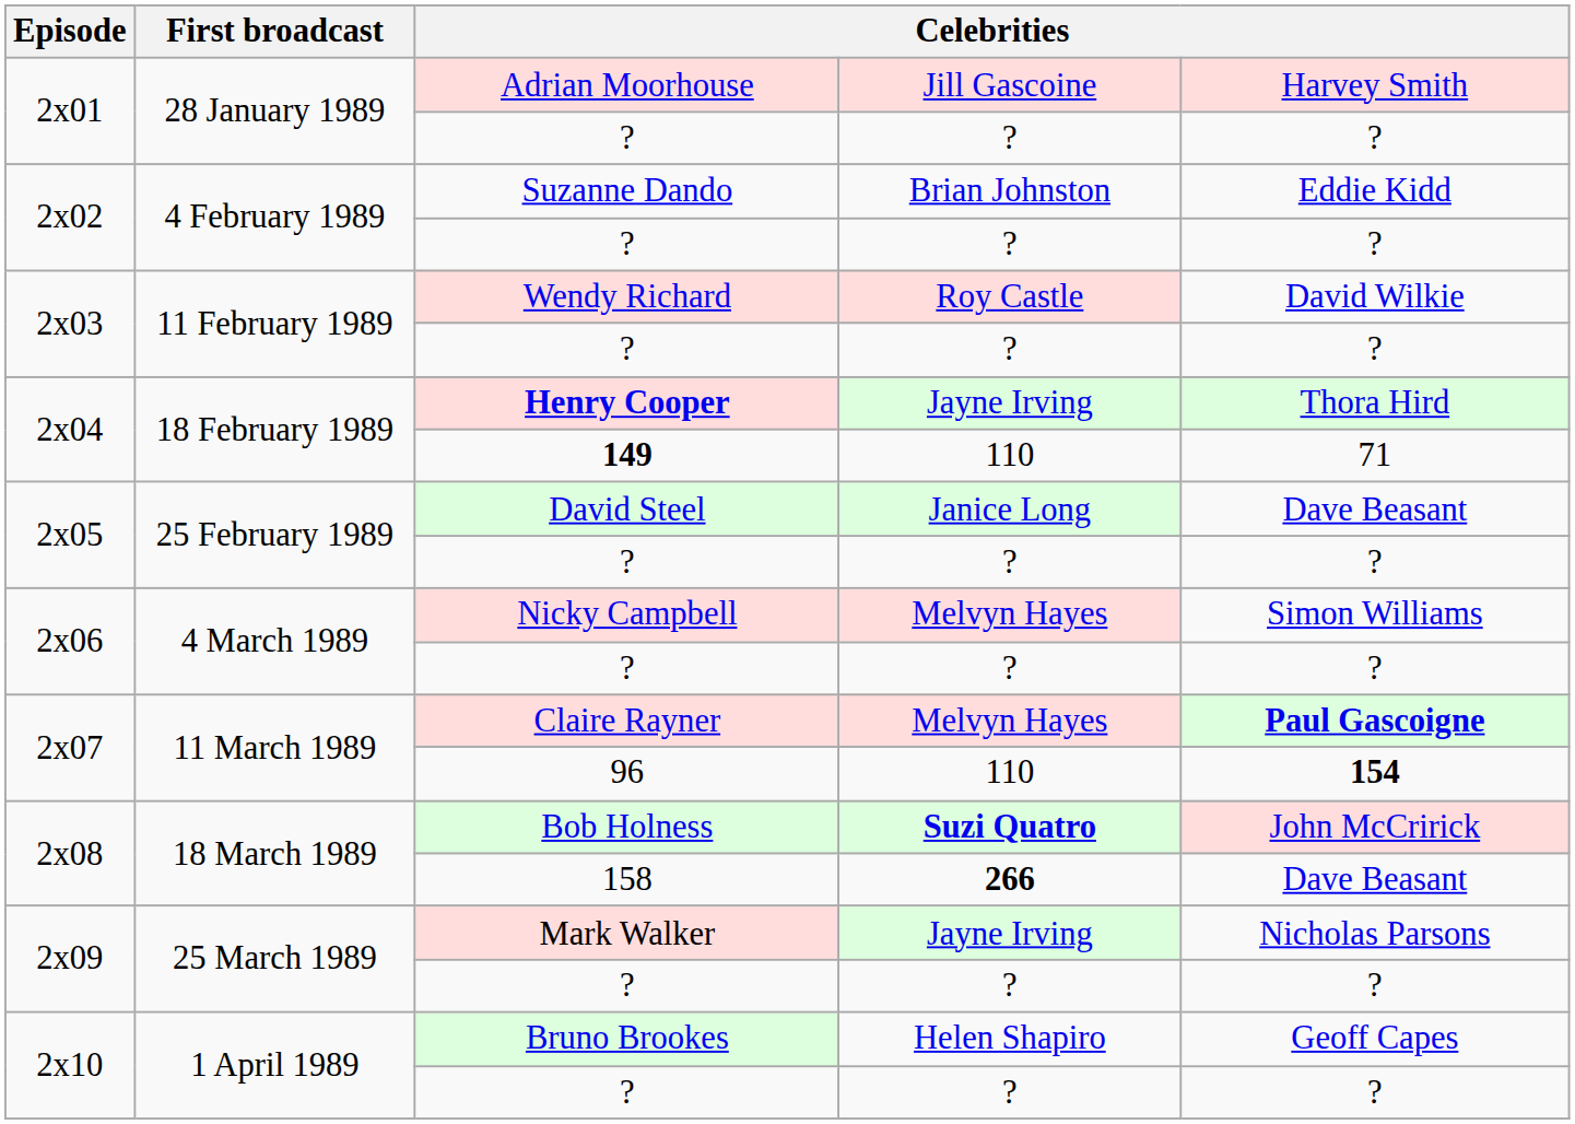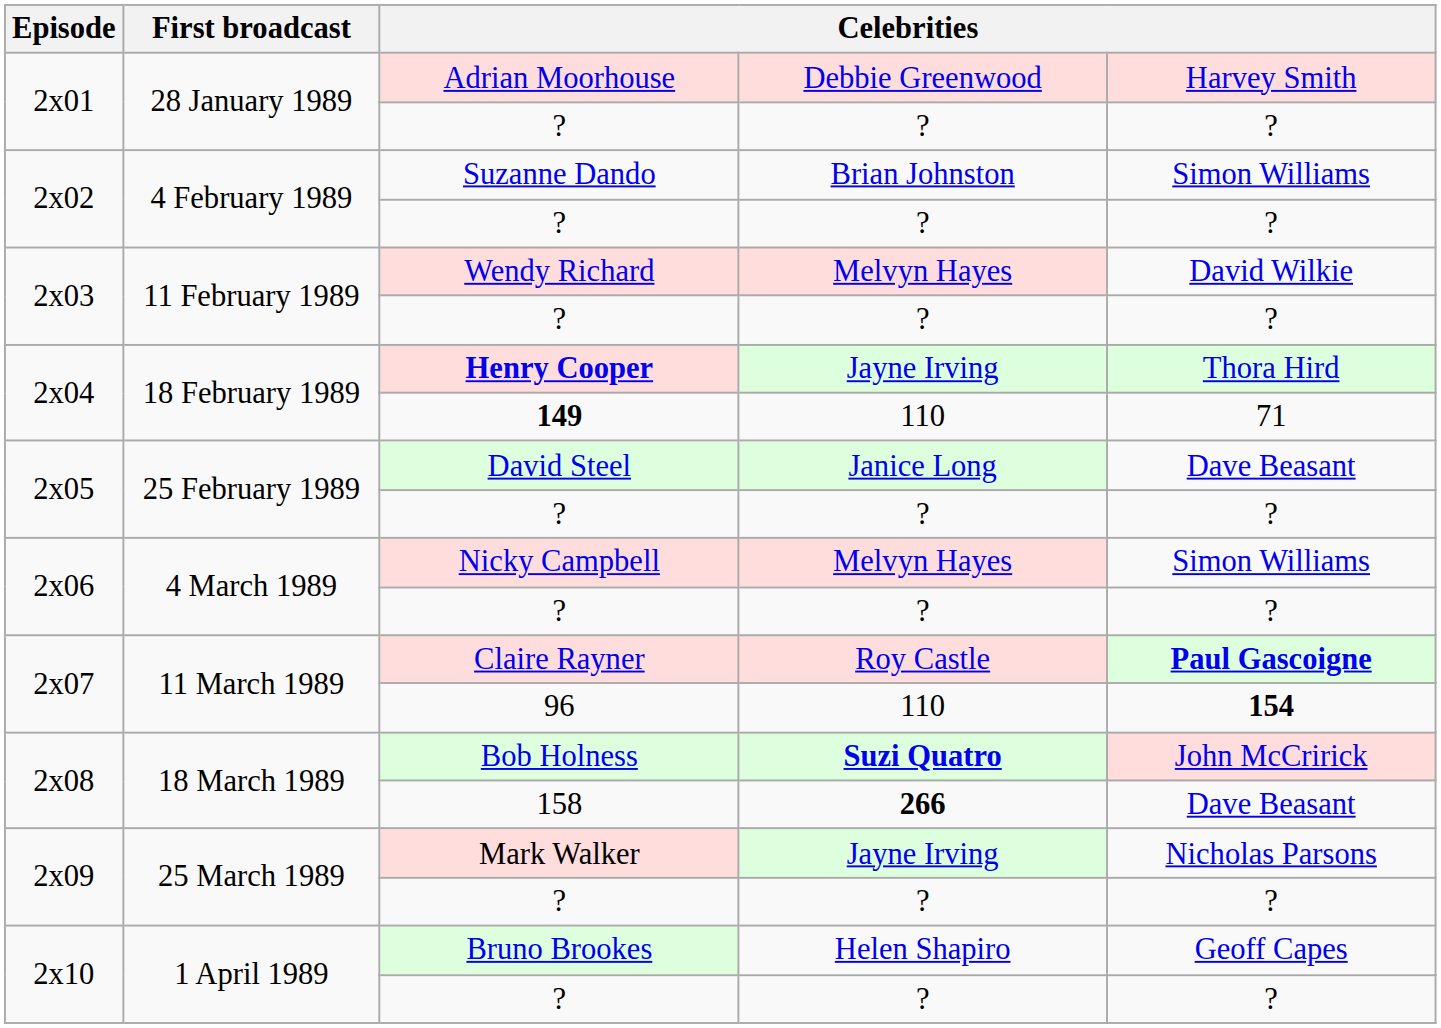 <table class="wikitable" width="750px" style="text-align:center;">
 <tr>
 <th width="8%">Episode</th>
 <th width="18%">First broadcast</th>
 <th colspan="3">Celebrities</th>
 </tr>
 <tr>
 <td rowspan="2">2x01</td>
 <td rowspan="2">28 January 1989</td>
 <td bgcolor="ffdddd"><a href='#'>Adrian Moorhouse</a></td>
-<td bgcolor="ffdddd"><a href='#'>Jill Gascoine</a></td>
+<td bgcolor="ffdddd"><a href='#'>Debbie Greenwood</a></td>
 <td bgcolor="ffdddd"><a href='#'>Harvey Smith</a></td>
 </tr>
 <tr>
 <td>?</td>
 <td>?</td>
 <td>?</td>
 </tr>
 <tr>
 <td rowspan="2">2x02</td>
 <td rowspan="2">4 February 1989</td>
 <td><a href='#'>Suzanne Dando</a></td>
 <td><a href='#'>Brian Johnston</a></td>
-<td><a href='#'>Eddie Kidd</a></td>
+<td><a href='#'>Simon Williams</a></td>
 </tr>
 <tr>
 <td>?</td>
 <td>?</td>
 <td>?</td>
 </tr>
 <tr>
 <td rowspan="2">2x03</td>
 <td rowspan="2">11 February 1989</td>
 <td bgcolor="ffdddd"><a href='#'>Wendy Richard</a></td>
-<td bgcolor="ffdddd"><a href='#'>Roy Castle</a></td>
+<td bgcolor="ffdddd"><a href='#'>Melvyn Hayes</a></td>
 <td><a href='#'>David Wilkie</a></td>
 </tr>
 <tr>
 <td>?</td>
 <td>?</td>
 <td>?</td>
 </tr>
 <tr>
 <td rowspan="2">2x04</td>
 <td rowspan="2">18 February 1989</td>
 <td bgcolor="ffdddd"><strong><a href='#'>Henry Cooper</a></strong></td>
 <td bgcolor="ddffdd"><a href='#'>Jayne Irving</a></td>
 <td bgcolor="ddffdd"><a href='#'>Thora Hird</a></td>
 </tr>
 <tr>
 <td><strong>149</strong></td>
 <td>110</td>
 <td>71</td>
 </tr>
 <tr>
 <td rowspan="2">2x05</td>
 <td rowspan="2">25 February 1989</td>
 <td bgcolor="ddffdd"><a href='#'>David Steel</a></td>
 <td bgcolor="ddffdd"><a href='#'>Janice Long</a></td>
 <td><a href='#'>Dave Beasant</a></td>
 </tr>
 <tr>
 <td>?</td>
 <td>?</td>
 <td>?</td>
 </tr>
 <tr>
 <td rowspan="2">2x06</td>
 <td rowspan="2">4 March 1989</td>
 <td bgcolor="ffdddd"><a href='#'>Nicky Campbell</a></td>
 <td bgcolor="ffdddd"><a href='#'>Melvyn Hayes</a></td>
 <td><a href='#'>Simon Williams</a></td>
 </tr>
 <tr>
 <td>?</td>
 <td>?</td>
 <td>?</td>
 </tr>
 <tr>
 <td rowspan="2">2x07</td>
 <td rowspan="2">11 March 1989</td>
 <td bgcolor="ffdddd"><a href='#'>Claire Rayner</a></td>
-<td bgcolor="ffdddd"><a href='#'>Melvyn Hayes</a></td>
+<td bgcolor="ffdddd"><a href='#'>Roy Castle</a></td>
 <td bgcolor="ddffdd"><strong><a href='#'>Paul Gascoigne</a></strong></td>
 </tr>
 <tr>
 <td>96</td>
 <td>110</td>
 <td><strong>154</strong></td>
 </tr>
 <tr>
 <td rowspan="2">2x08</td>
 <td rowspan="2">18 March 1989</td>
 <td bgcolor="ddffdd"><a href='#'>Bob Holness</a></td>
 <td bgcolor="ddffdd"><strong><a href='#'>Suzi Quatro</a></strong></td>
 <td bgcolor="ffdddd"><a href='#'>John McCririck</a></td>
 </tr>
 <tr>
 <td>158</td>
 <td><strong>266</strong></td>
 <td><a href='#'>Dave Beasant</a></td>
 </tr>
 <tr>
 <td rowspan="2">2x09</td>
 <td rowspan="2">25 March 1989</td>
 <td bgcolor="ffdddd">Mark Walker</td>
 <td bgcolor="ddffdd"><a href='#'>Jayne Irving</a></td>
 <td><a href='#'>Nicholas Parsons</a></td>
 </tr>
 <tr>
 <td>?</td>
 <td>?</td>
 <td>?</td>
 </tr>
 <tr>
 <td rowspan="2">2x10</td>
 <td rowspan="2">1 April 1989</td>
 <td bgcolor="ddffdd"><a href='#'>Bruno Brookes</a></td>
 <td><a href='#'>Helen Shapiro</a></td>
 <td><a href='#'>Geoff Capes</a></td>
 </tr>
 <tr>
 <td>?</td>
 <td>?</td>
 <td>?</td>
 </tr>
 </table>
